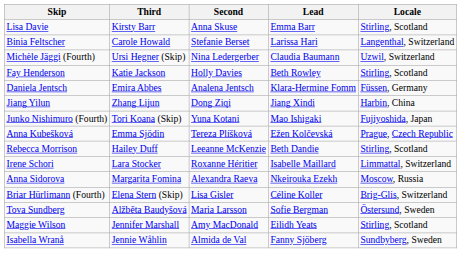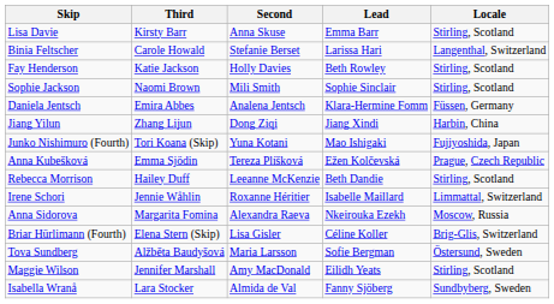 <table class=wikitable>
 <tr>
 <th scope="col">Skip</th>
 <th scope="col">Third</th>
 <th scope="col">Second</th>
 <th scope="col">Lead</th>
 <th scope="col">Locale</th>
 </tr>
 <tr>
 <td><a href='#'>Lisa Davie</a></td>
 <td><a href='#'>Kirsty Barr</a></td>
 <td><a href='#'>Anna Skuse</a></td>
 <td><a href='#'>Emma Barr</a></td>
 <td> <a href='#'>Stirling</a>, Scotland</td>
 </tr>
 <tr>
 <td><a href='#'>Binia Feltscher</a></td>
 <td><a href='#'>Carole Howald</a></td>
 <td><a href='#'>Stefanie Berset</a></td>
 <td><a href='#'>Larissa Hari</a></td>
 <td> <a href='#'>Langenthal</a>, Switzerland</td>
 </tr>
 <tr>
-<td><a href='#'>Michèle Jäggi</a> (Fourth)</td>
-<td><a href='#'>Ursi Hegner</a> (Skip)</td>
-<td><a href='#'>Nina Ledergerber</a></td>
-<td><a href='#'>Claudia Baumann</a></td>
-<td> <a href='#'>Uzwil</a>, Switzerland</td>
-</tr>
-<tr>
 <td><a href='#'>Fay Henderson</a></td>
 <td><a href='#'>Katie Jackson</a></td>
 <td><a href='#'>Holly Davies</a></td>
 <td><a href='#'>Beth Rowley</a></td>
+<td> <a href='#'>Stirling</a>, Scotland</td>
+</tr>
+<tr>
+<td><a href='#'>Sophie Jackson</a></td>
+<td><a href='#'>Naomi Brown</a></td>
+<td><a href='#'>Mili Smith</a></td>
+<td><a href='#'>Sophie Sinclair</a></td>
 <td> <a href='#'>Stirling</a>, Scotland</td>
 </tr>
 <tr>
 <td><a href='#'>Daniela Jentsch</a></td>
 <td><a href='#'>Emira Abbes</a></td>
 <td><a href='#'>Analena Jentsch</a></td>
 <td><a href='#'>Klara-Hermine Fomm</a></td>
 <td> <a href='#'>Füssen</a>, Germany</td>
 </tr>
 <tr>
 <td><a href='#'>Jiang Yilun</a></td>
 <td><a href='#'>Zhang Lijun</a></td>
 <td><a href='#'>Dong Ziqi</a></td>
 <td><a href='#'>Jiang Xindi</a></td>
 <td> <a href='#'>Harbin</a>, China</td>
 </tr>
 <tr>
 <td><a href='#'>Junko Nishimuro</a> (Fourth)</td>
 <td><a href='#'>Tori Koana</a> (Skip)</td>
 <td><a href='#'>Yuna Kotani</a></td>
 <td><a href='#'>Mao Ishigaki</a></td>
 <td> <a href='#'>Fujiyoshida</a>, Japan</td>
 </tr>
 <tr>
 <td><a href='#'>Anna Kubešková</a></td>
 <td><a href='#'>Emma Sjödin</a></td>
 <td><a href='#'>Tereza Plíšková</a></td>
 <td><a href='#'>Ežen Kolčevská</a></td>
 <td> <a href='#'>Prague</a>, <a href='#'>Czech Republic</a></td>
 </tr>
 <tr>
 <td><a href='#'>Rebecca Morrison</a></td>
 <td><a href='#'>Hailey Duff</a></td>
 <td><a href='#'>Leeanne McKenzie</a></td>
 <td><a href='#'>Beth Dandie</a></td>
 <td> <a href='#'>Stirling</a>, Scotland</td>
 </tr>
 <tr>
 <td><a href='#'>Irene Schori</a></td>
-<td><a href='#'>Lara Stocker</a></td>
+<td><a href='#'>Jennie Wåhlin</a></td>
 <td><a href='#'>Roxanne Héritier</a></td>
 <td><a href='#'>Isabelle Maillard</a></td>
 <td> <a href='#'>Limmattal</a>, Switzerland</td>
 </tr>
 <tr>
 <td><a href='#'>Anna Sidorova</a></td>
 <td><a href='#'>Margarita Fomina</a></td>
 <td><a href='#'>Alexandra Raeva</a></td>
 <td><a href='#'>Nkeirouka Ezekh</a></td>
 <td> <a href='#'>Moscow</a>, Russia</td>
 </tr>
 <tr>
 <td><a href='#'>Briar Hürlimann</a> (Fourth)</td>
 <td><a href='#'>Elena Stern</a> (Skip)</td>
 <td><a href='#'>Lisa Gisler</a></td>
 <td><a href='#'>Céline Koller</a></td>
 <td> <a href='#'>Brig-Glis</a>, Switzerland</td>
 </tr>
 <tr>
 <td><a href='#'>Tova Sundberg</a></td>
 <td><a href='#'>Alžběta Baudyšová</a></td>
 <td><a href='#'>Maria Larsson</a></td>
 <td><a href='#'>Sofie Bergman</a></td>
 <td> <a href='#'>Östersund</a>, Sweden</td>
 </tr>
 <tr>
 <td><a href='#'>Maggie Wilson</a></td>
 <td><a href='#'>Jennifer Marshall</a></td>
 <td><a href='#'>Amy MacDonald</a></td>
 <td><a href='#'>Eilidh Yeats</a></td>
 <td> <a href='#'>Stirling</a>, Scotland</td>
 </tr>
 <tr>
 <td><a href='#'>Isabella Wranå</a></td>
-<td><a href='#'>Jennie Wåhlin</a></td>
+<td><a href='#'>Lara Stocker</a></td>
 <td><a href='#'>Almida de Val</a></td>
 <td><a href='#'>Fanny Sjöberg</a></td>
 <td> <a href='#'>Sundbyberg</a>, Sweden</td>
 </tr>
 </table>
